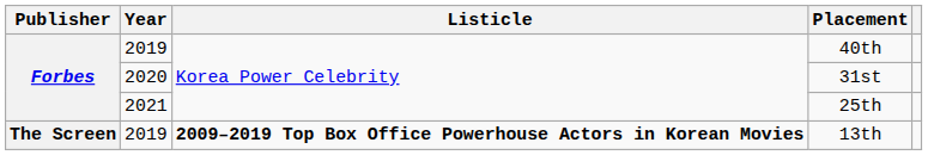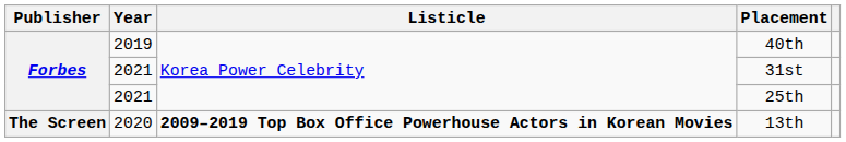 <table class="wikitable plainrowheaders sortable">
 <tr>
 <th scope="col">Publisher</th>
 <th scope="col">Year</th>
 <th scope="col">Listicle</th>
 <th scope="col">Placement</th>
 <th scope="col" class="unsortable"></th>
 </tr>
 <tr>
 <th scope="row" rowspan="3"><em><a href='#'>Forbes</a></em></th>
 <td style="text-align:center">2019</td>
 <td rowspan="3"><a href='#'>Korea Power Celebrity</a></td>
 <td style="text-align:center">40th</td>
 <td style="text-align:center"></td>
 </tr>
 <tr>
-<td style="text-align:center">2020</td>
+<td style="text-align:center">2021</td>
 <td style="text-align:center">31st</td>
 <td style="text-align:center"></td>
 </tr>
 <tr>
 <td style="text-align:center">2021</td>
 <td style="text-align:center">25th</td>
 <td style="text-align:center"></td>
 </tr>
 <tr>
 <th scope="row">The Screen</th>
-<td style="text-align:center">2019</td>
+<td style="text-align:center">2020</td>
 <td><strong>2009–2019 Top Box Office Powerhouse Actors in Korean Movies</strong></td>
 <td style="text-align:center">13th</td>
 <td style="text-align:center"></td>
 </tr>
 </table>
